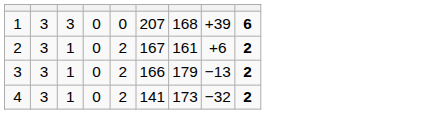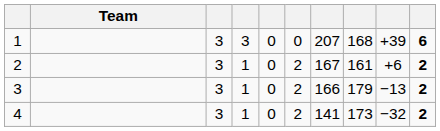 <table class=wikitable style=text-align:center>
 <tr>
 <th width=20 abbr=Position></th>
+<th width=175>Team</th>
 <th width=20 abbr=Played></th>
 <th width=20 abbr=Won></th>
 <th width=20 abbr=Drawn></th>
 <th width=20 abbr=Lost></th>
 <th width=20 abbr=Goal For></th>
 <th width=20 abbr=Goal Against></th>
 <th width=20 abbr=Goal Difference></th>
 <th width=20 abbr=Points></th>
 </tr>
 <tr>
 <td>1 </td>
+<td align=left></td>
 <td>3</td>
 <td>3</td>
 <td>0</td>
 <td>0</td>
 <td>207</td>
 <td>168</td>
 <td>+39</td>
 <td><strong>6</strong></td>
 </tr>
 <tr>
 <td>2 </td>
+<td align=left></td>
 <td>3</td>
 <td>1</td>
 <td>0</td>
 <td>2</td>
 <td>167</td>
 <td>161</td>
 <td>+6</td>
 <td><strong>2</strong></td>
 </tr>
 <tr>
 <td>3 </td>
+<td align=left></td>
 <td>3</td>
 <td>1</td>
 <td>0</td>
 <td>2</td>
 <td>166</td>
 <td>179</td>
 <td>−13</td>
 <td><strong>2</strong></td>
 </tr>
 <tr>
 <td>4 </td>
+<td align=left></td>
 <td>3</td>
 <td>1</td>
 <td>0</td>
 <td>2</td>
 <td>141</td>
 <td>173</td>
 <td>−32</td>
 <td><strong>2</strong></td>
 </tr>
 </table>
